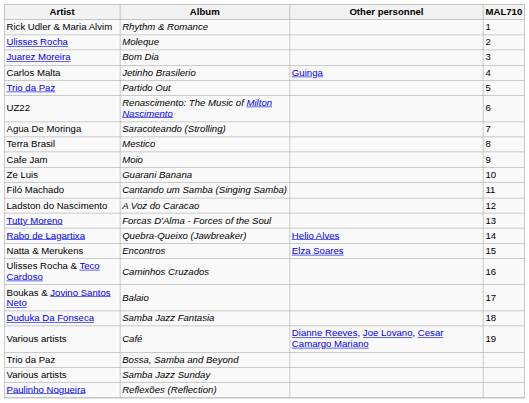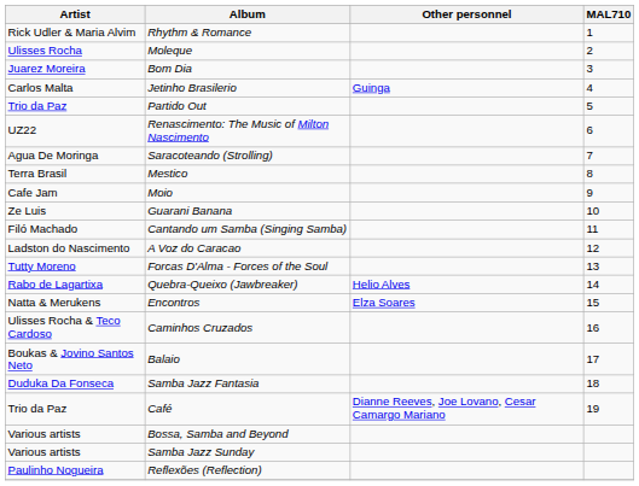 <table class="wikitable sortable">
 <tr bgcolor="#CCCCCC">
 <th align="center" valign="bottom" width="200">Artist</th>
 <th align="center" valign="bottom" width="300">Album</th>
 <th align="center" valign="bottom" width="350">Other personnel</th>
 <th align="center" valign="bottom" width="20">MAL710</th>
 </tr>
 <tr>
 <td>Rick Udler & Maria Alvim</td>
 <td><em>Rhythm & Romance</em></td>
 <td></td>
 <td>1</td>
 </tr>
 <tr>
 <td><a href='#'>Ulisses Rocha</a></td>
 <td><em>Moleque</em></td>
 <td></td>
 <td>2</td>
 </tr>
 <tr>
 <td><a href='#'>Juarez Moreira</a></td>
 <td><em>Bom Dia</em></td>
 <td></td>
 <td>3</td>
 </tr>
 <tr>
 <td>Carlos Malta</td>
 <td><em>Jetinho Brasilerio</em></td>
 <td><a href='#'>Guinga</a></td>
 <td>4</td>
 </tr>
 <tr>
 <td><a href='#'>Trio da Paz</a></td>
 <td><em>Partido Out</em></td>
 <td></td>
 <td>5</td>
 </tr>
 <tr>
 <td>UZ22</td>
 <td><em>Renascimento: The Music of <a href='#'>Milton Nascimento</a></em></td>
 <td></td>
 <td>6</td>
 </tr>
 <tr>
 <td>Agua De Moringa</td>
 <td><em> Saracoteando (Strolling)</em></td>
 <td></td>
 <td>7</td>
 </tr>
 <tr>
 <td>Terra Brasil</td>
 <td><em>Mestico</em></td>
 <td></td>
 <td>8</td>
 </tr>
 <tr>
 <td>Cafe Jam</td>
 <td><em>Moio</em></td>
 <td></td>
 <td>9</td>
 </tr>
 <tr>
 <td>Ze Luis</td>
 <td><em>Guarani Banana</em></td>
 <td></td>
 <td>10</td>
 </tr>
 <tr>
 <td>Filó Machado</td>
 <td><em>Cantando um Samba (Singing Samba) </em></td>
 <td></td>
 <td>11</td>
 </tr>
 <tr>
 <td>Ladston do Nascimento</td>
 <td><em>A Voz do Caracao</em></td>
 <td></td>
 <td>12</td>
 </tr>
 <tr>
 <td><a href='#'>Tutty Moreno</a></td>
 <td><em>Forcas D'Alma - Forces of the Soul</em></td>
 <td></td>
 <td>13</td>
 </tr>
 <tr>
 <td><a href='#'>Rabo de Lagartixa</a></td>
 <td><em>Quebra-Queixo (Jawbreaker)</em></td>
 <td><a href='#'>Helio Alves</a></td>
 <td>14</td>
 </tr>
 <tr>
 <td>Natta & Merukens</td>
 <td><em>Encontros</em></td>
 <td><a href='#'>Elza Soares</a></td>
 <td>15</td>
 </tr>
 <tr>
 <td>Ulisses Rocha & <a href='#'>Teco Cardoso</a></td>
 <td><em>Caminhos Cruzados</em></td>
 <td></td>
 <td>16</td>
 </tr>
 <tr>
 <td>Boukas & <a href='#'>Jovino Santos Neto</a></td>
 <td><em>Balaio</em></td>
 <td></td>
 <td>17</td>
 </tr>
 <tr>
 <td><a href='#'>Duduka Da Fonseca</a></td>
 <td><em>Samba Jazz Fantasia</em></td>
 <td></td>
 <td>18</td>
 </tr>
 <tr>
-<td>Various artists</td>
+<td>Trio da Paz</td>
 <td><em>Café</em></td>
 <td><a href='#'>Dianne Reeves</a>, <a href='#'>Joe Lovano</a>, <a href='#'>Cesar Camargo Mariano</a></td>
 <td>19</td>
 </tr>
 <tr>
-<td>Trio da Paz</td>
+<td>Various artists</td>
 <td><em>Bossa, Samba and Beyond </em></td>
 <td></td>
 <td></td>
 </tr>
 <tr>
 <td>Various artists</td>
 <td><em>Samba Jazz Sunday</em></td>
 <td></td>
 <td></td>
 </tr>
 <tr>
 <td><a href='#'>Paulinho Nogueira</a></td>
 <td><em>Reflexões (Reflection)</em></td>
 <td></td>
 <td></td>
 </tr>
 <tr>
 </tr>
 </table>
